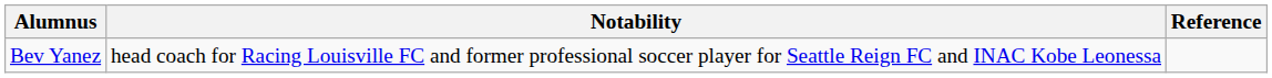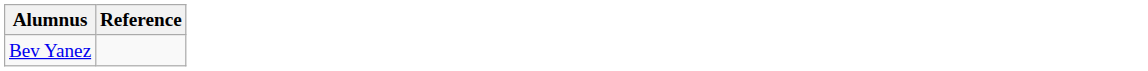 <table class="wikitable">
 <tr>
 <th>Alumnus</th>
-<th>Notability</th>
 <th>Reference</th>
 </tr>
 <tr>
 <td><a href='#'>Bev Yanez</a></td>
-<td>head coach for <a href='#'>Racing Louisville FC</a> and former professional soccer player for <a href='#'>Seattle Reign FC</a> and <a href='#'>INAC Kobe Leonessa</a></td>
 <td></td>
 </tr>
 </table>
